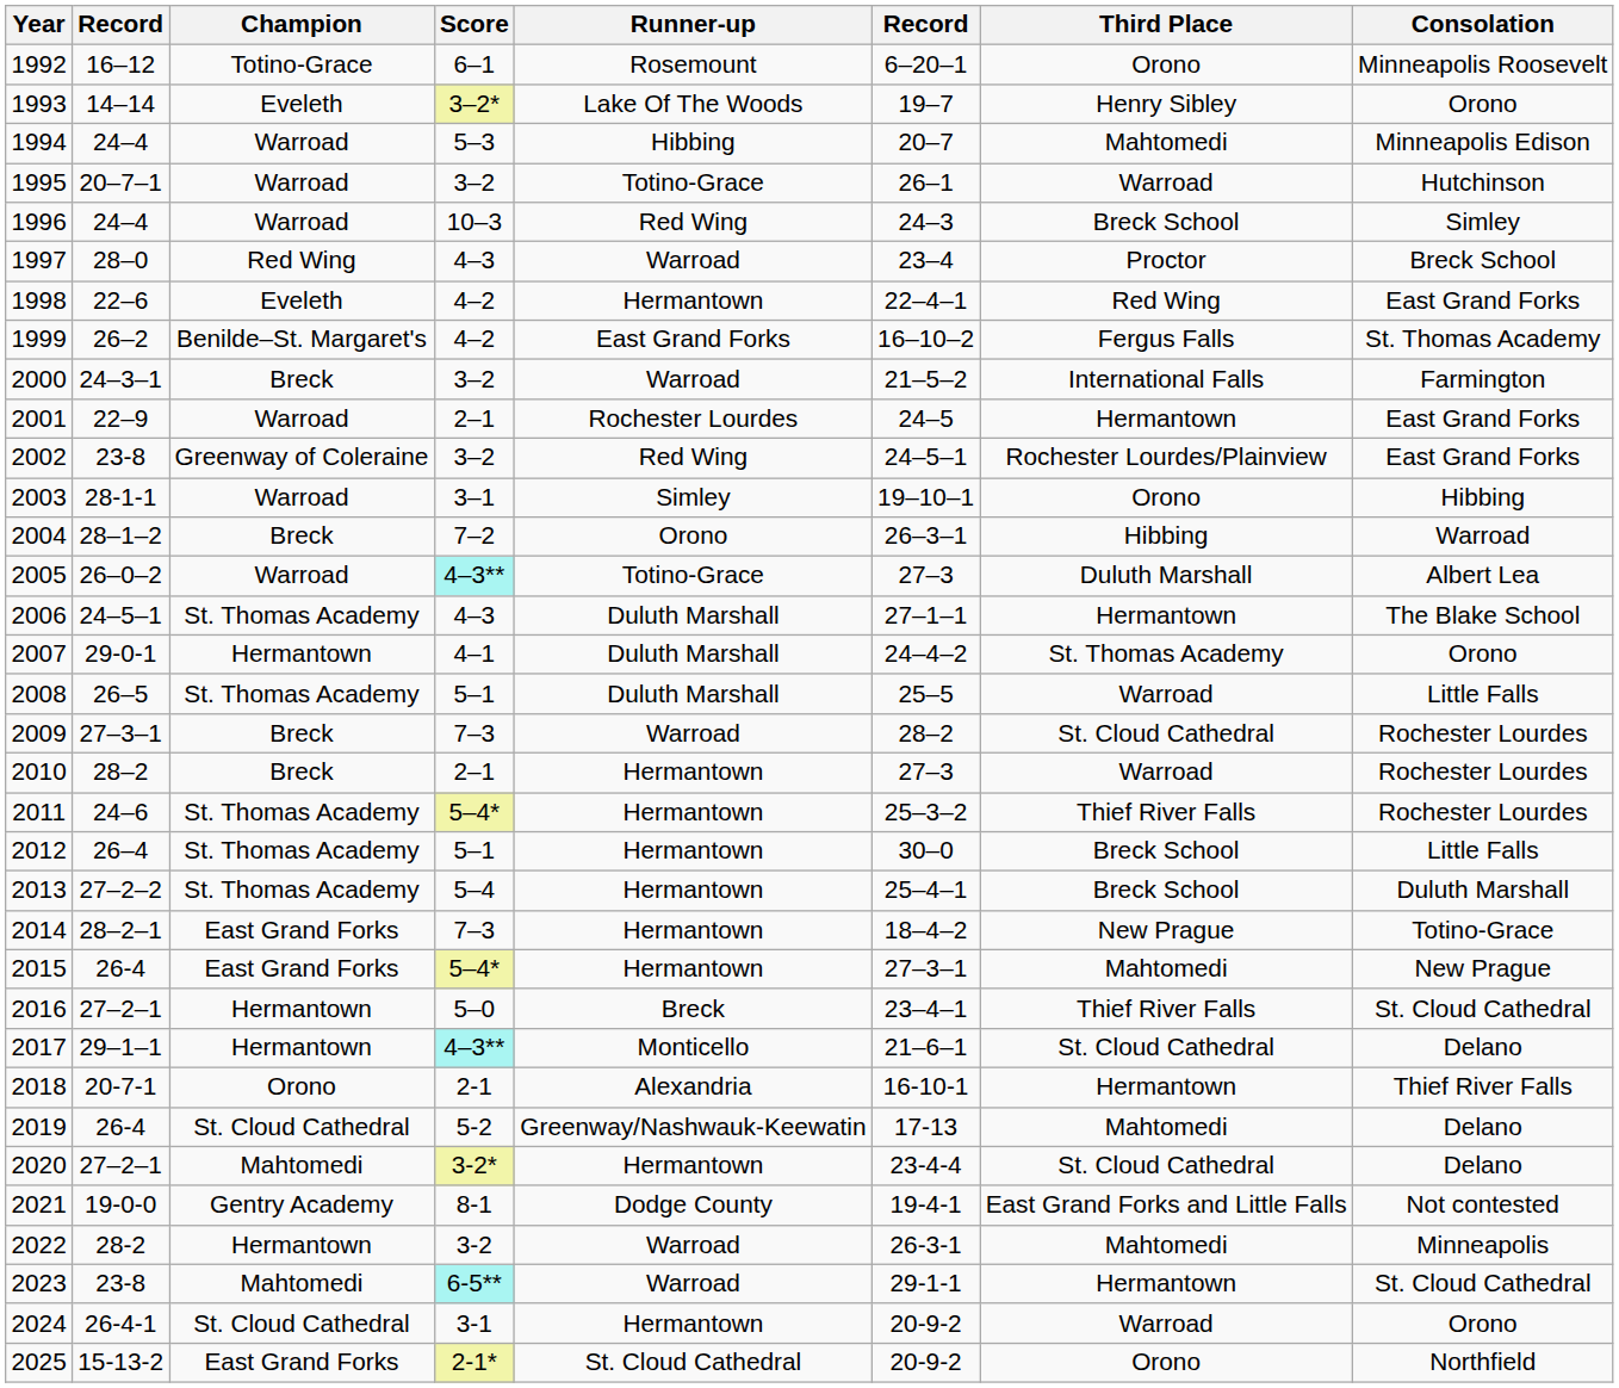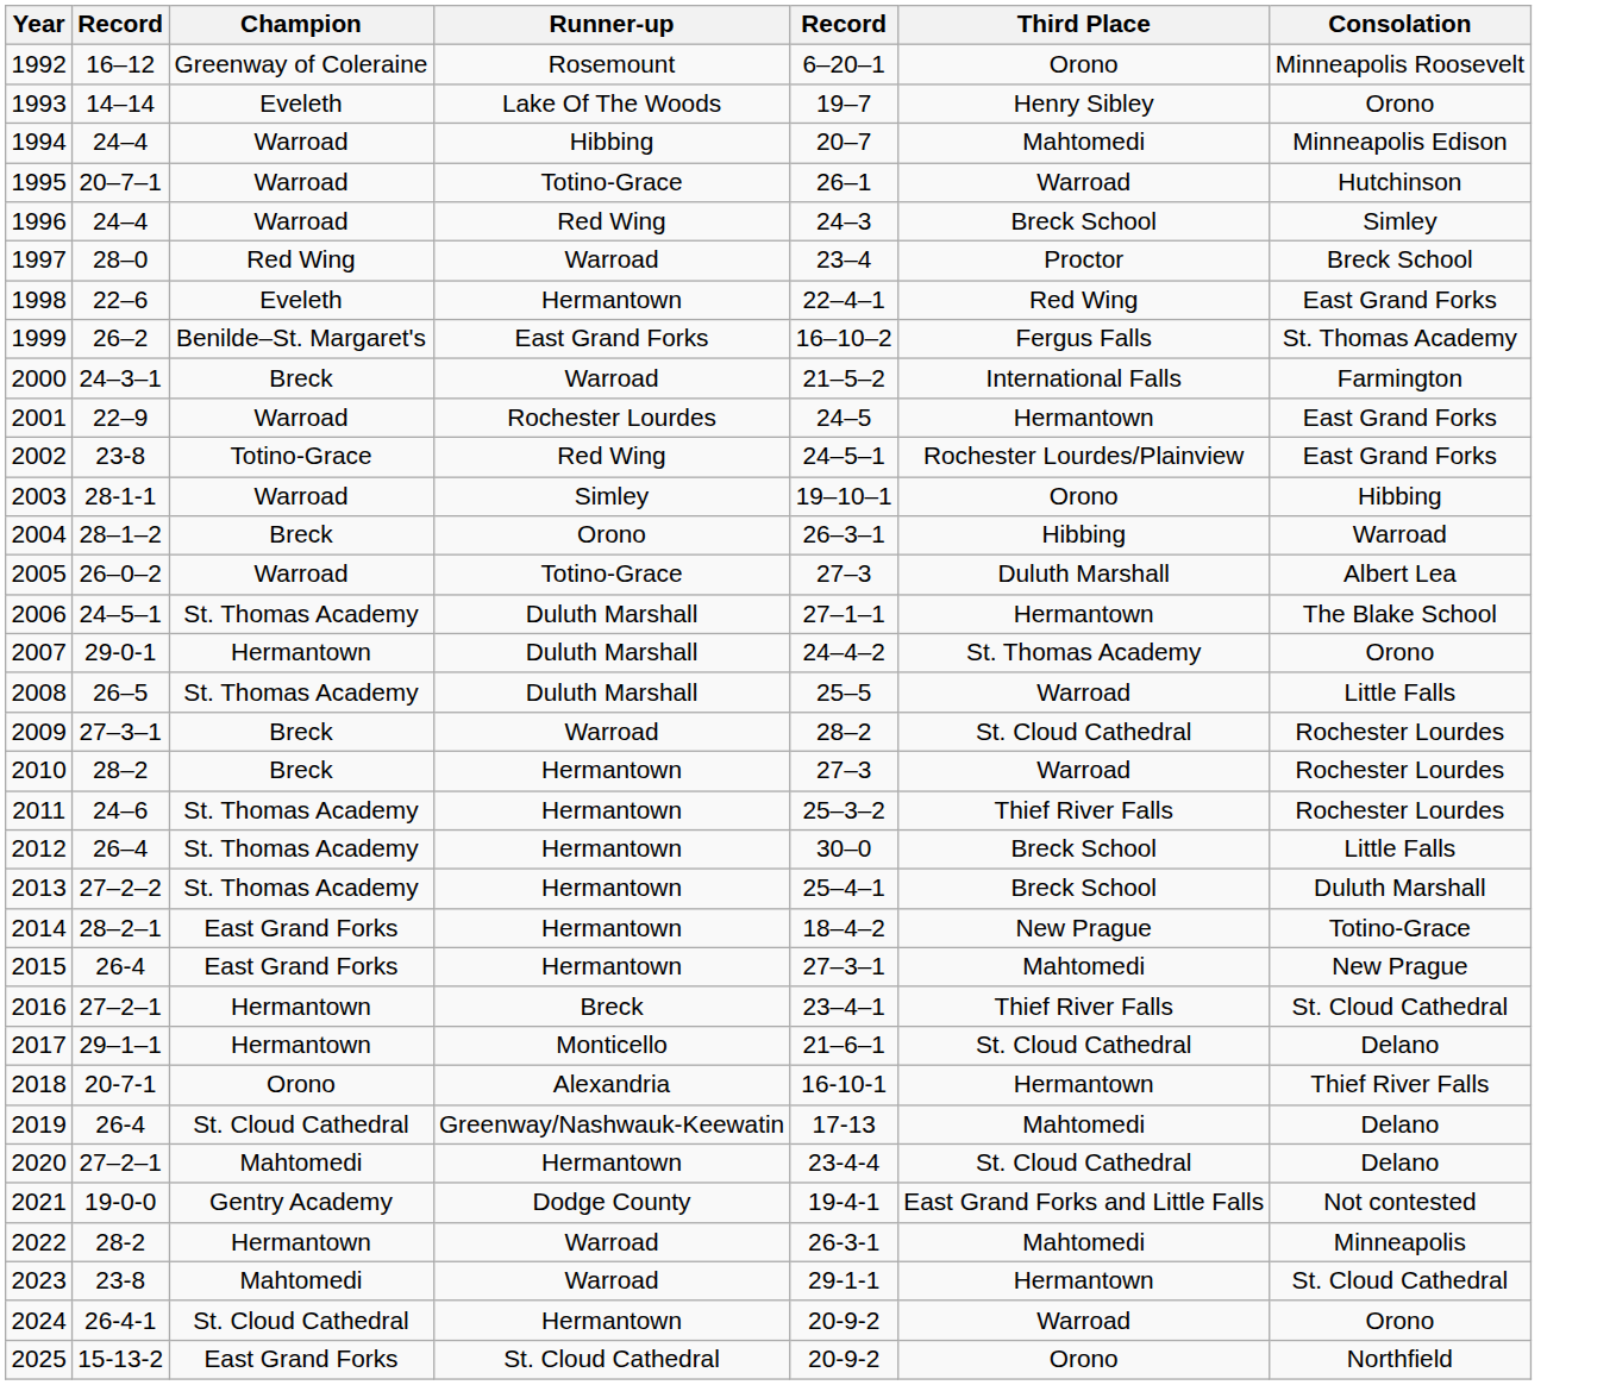 <table class="wikitable plainrowheaders sortable" style="text-align:center;" border="1">
 <tr>
 <th scope="col">Year</th>
 <th scope="col">Record</th>
 <th scope="col">Champion</th>
-<th scope="col">Score</th>
 <th scope="col">Runner-up</th>
 <th scope="col">Record</th>
 <th scope="col">Third Place</th>
 <th scope"col">Consolation</th>
 </tr>
 <tr>
 <td>1992</td>
 <td>16–12</td>
-<td>Totino-Grace</td>
-<td>6–1</td>
+<td>Greenway of Coleraine</td>
 <td>Rosemount</td>
 <td>6–20–1</td>
 <td>Orono</td>
 <td>Minneapolis Roosevelt</td>
 </tr>
 <tr>
 <td>1993</td>
 <td>14–14</td>
 <td>Eveleth</td>
-<td bgcolor="F2F5A9">3–2*</td>
 <td>Lake Of The Woods</td>
 <td>19–7</td>
 <td>Henry Sibley</td>
 <td>Orono</td>
 </tr>
 <tr>
 <td>1994</td>
 <td>24–4</td>
 <td>Warroad</td>
-<td>5–3</td>
 <td>Hibbing</td>
 <td>20–7</td>
 <td>Mahtomedi</td>
 <td>Minneapolis Edison</td>
 </tr>
 <tr>
 <td>1995</td>
 <td>20–7–1</td>
 <td>Warroad</td>
-<td>3–2</td>
 <td>Totino-Grace</td>
 <td>26–1</td>
 <td>Warroad</td>
 <td>Hutchinson</td>
 </tr>
 <tr>
 <td>1996</td>
 <td>24–4</td>
 <td>Warroad</td>
-<td>10–3</td>
 <td>Red Wing</td>
 <td>24–3</td>
 <td>Breck School</td>
 <td>Simley</td>
 </tr>
 <tr>
 <td>1997</td>
 <td>28–0</td>
 <td>Red Wing</td>
-<td>4–3</td>
 <td>Warroad</td>
 <td>23–4</td>
 <td>Proctor</td>
 <td>Breck School</td>
 </tr>
 <tr>
 <td>1998</td>
 <td>22–6</td>
 <td>Eveleth</td>
-<td>4–2</td>
 <td>Hermantown</td>
 <td>22–4–1</td>
 <td>Red Wing</td>
 <td>East Grand Forks</td>
 </tr>
 <tr>
 <td>1999</td>
 <td>26–2</td>
 <td>Benilde–St. Margaret's</td>
-<td>4–2</td>
 <td>East Grand Forks</td>
 <td>16–10–2</td>
 <td>Fergus Falls</td>
 <td>St. Thomas Academy</td>
 </tr>
 <tr>
 <td>2000</td>
 <td>24–3–1</td>
 <td>Breck</td>
-<td>3–2</td>
 <td>Warroad</td>
 <td>21–5–2</td>
 <td>International Falls</td>
 <td>Farmington</td>
 </tr>
 <tr>
 <td>2001</td>
 <td>22–9</td>
 <td>Warroad</td>
-<td>2–1</td>
 <td>Rochester Lourdes</td>
 <td>24–5</td>
 <td>Hermantown</td>
 <td>East Grand Forks</td>
 </tr>
 <tr>
 <td>2002</td>
 <td>23-8</td>
-<td>Greenway of Coleraine</td>
-<td>3–2</td>
+<td>Totino-Grace</td>
 <td>Red Wing</td>
 <td>24–5–1</td>
 <td>Rochester Lourdes/Plainview</td>
 <td>East Grand Forks</td>
 </tr>
 <tr>
 <td>2003</td>
 <td>28-1-1</td>
 <td>Warroad</td>
-<td>3–1</td>
 <td>Simley</td>
 <td>19–10–1</td>
 <td>Orono</td>
 <td>Hibbing</td>
 </tr>
 <tr>
 <td>2004</td>
 <td>28–1–2</td>
 <td>Breck</td>
-<td>7–2</td>
 <td>Orono</td>
 <td>26–3–1</td>
 <td>Hibbing</td>
 <td>Warroad</td>
 </tr>
 <tr>
 <td>2005</td>
 <td>26–0–2</td>
 <td>Warroad</td>
-<td bgcolor="A9F5F2">4–3**</td>
 <td>Totino-Grace</td>
 <td>27–3</td>
 <td>Duluth Marshall</td>
 <td>Albert Lea</td>
 </tr>
 <tr>
 <td>2006</td>
 <td>24–5–1</td>
 <td>St. Thomas Academy</td>
-<td>4–3</td>
 <td>Duluth Marshall</td>
 <td>27–1–1</td>
 <td>Hermantown</td>
 <td>The Blake School</td>
 </tr>
 <tr>
 <td>2007</td>
 <td>29-0-1</td>
 <td>Hermantown</td>
-<td>4–1</td>
 <td>Duluth Marshall</td>
 <td>24–4–2</td>
 <td>St. Thomas Academy</td>
 <td>Orono</td>
 </tr>
 <tr>
 <td>2008</td>
 <td>26–5</td>
 <td>St. Thomas Academy</td>
-<td>5–1</td>
 <td>Duluth Marshall</td>
 <td>25–5</td>
 <td>Warroad</td>
 <td>Little Falls</td>
 </tr>
 <tr>
 <td>2009</td>
 <td>27–3–1</td>
 <td>Breck</td>
-<td>7–3</td>
 <td>Warroad</td>
 <td>28–2</td>
 <td>St. Cloud Cathedral</td>
 <td>Rochester Lourdes</td>
 </tr>
 <tr>
 <td>2010</td>
 <td>28–2</td>
 <td>Breck</td>
-<td>2–1</td>
 <td>Hermantown</td>
 <td>27–3</td>
 <td>Warroad</td>
 <td>Rochester Lourdes</td>
 </tr>
 <tr>
 <td>2011</td>
 <td>24–6</td>
 <td>St. Thomas Academy</td>
-<td bgcolor="F2F5A9">5–4*</td>
 <td>Hermantown</td>
 <td>25–3–2</td>
 <td>Thief River Falls</td>
 <td>Rochester Lourdes</td>
 </tr>
 <tr>
 <td>2012</td>
 <td>26–4</td>
 <td>St. Thomas Academy</td>
-<td>5–1</td>
 <td>Hermantown</td>
 <td>30–0</td>
 <td>Breck School</td>
 <td>Little Falls</td>
 </tr>
 <tr>
 <td>2013</td>
 <td>27–2–2</td>
 <td>St. Thomas Academy</td>
-<td>5–4</td>
 <td>Hermantown</td>
 <td>25–4–1</td>
 <td>Breck School</td>
 <td>Duluth Marshall</td>
 </tr>
 <tr>
 <td>2014</td>
 <td>28–2–1</td>
 <td>East Grand Forks</td>
-<td>7–3</td>
 <td>Hermantown</td>
 <td>18–4–2</td>
 <td>New Prague</td>
 <td>Totino-Grace</td>
 </tr>
 <tr>
 <td>2015</td>
 <td>26-4</td>
 <td>East Grand Forks</td>
-<td bgcolor="F2F5A9">5–4*</td>
 <td>Hermantown</td>
 <td>27–3–1</td>
 <td>Mahtomedi</td>
 <td>New Prague</td>
 </tr>
 <tr>
 <td>2016</td>
 <td>27–2–1</td>
 <td>Hermantown</td>
-<td>5–0</td>
 <td>Breck</td>
 <td>23–4–1</td>
 <td>Thief River Falls</td>
 <td>St. Cloud Cathedral</td>
 </tr>
 <tr>
 <td>2017</td>
 <td>29–1–1</td>
 <td>Hermantown</td>
-<td bgcolor="A9F5F2">4–3**</td>
 <td>Monticello</td>
 <td>21–6–1</td>
 <td>St. Cloud Cathedral</td>
 <td>Delano</td>
 </tr>
 <tr>
 <td>2018</td>
 <td>20-7-1</td>
 <td>Orono</td>
-<td>2-1</td>
 <td>Alexandria</td>
 <td>16-10-1</td>
 <td>Hermantown</td>
 <td>Thief River Falls</td>
 </tr>
 <tr>
 <td>2019</td>
 <td>26-4</td>
 <td>St. Cloud Cathedral</td>
-<td>5-2</td>
 <td>Greenway/Nashwauk-Keewatin</td>
 <td>17-13</td>
 <td>Mahtomedi</td>
 <td>Delano</td>
 </tr>
 <tr>
 <td>2020</td>
 <td>27–2–1</td>
 <td>Mahtomedi</td>
-<td bgcolor="F2F5A9">3-2*</td>
 <td>Hermantown</td>
 <td>23-4-4</td>
 <td>St. Cloud Cathedral</td>
 <td>Delano</td>
 </tr>
 <tr>
 <td>2021</td>
 <td>19-0-0</td>
 <td>Gentry Academy</td>
-<td>8-1</td>
 <td>Dodge County</td>
 <td>19-4-1</td>
 <td>East Grand Forks and Little Falls</td>
 <td>Not contested</td>
 </tr>
 <tr>
 <td>2022</td>
 <td>28-2</td>
 <td>Hermantown</td>
-<td>3-2</td>
 <td>Warroad</td>
 <td>26-3-1</td>
 <td>Mahtomedi</td>
 <td>Minneapolis</td>
 </tr>
 <tr>
 <td>2023</td>
 <td>23-8</td>
 <td>Mahtomedi</td>
-<td bgcolor="A9F5F2">6-5**</td>
 <td>Warroad</td>
 <td>29-1-1</td>
 <td>Hermantown</td>
 <td>St. Cloud Cathedral</td>
 </tr>
 <tr>
 <td>2024</td>
 <td>26-4-1</td>
 <td>St. Cloud Cathedral</td>
-<td>3-1</td>
 <td>Hermantown</td>
 <td>20-9-2</td>
 <td>Warroad</td>
 <td>Orono</td>
 </tr>
 <tr>
 <td>2025</td>
 <td>15-13-2</td>
 <td>East Grand Forks</td>
-<td bgcolor="F2F5A9">2-1*</td>
 <td>St. Cloud Cathedral</td>
 <td>20-9-2</td>
 <td>Orono</td>
 <td>Northfield</td>
 </tr>
 </table>
